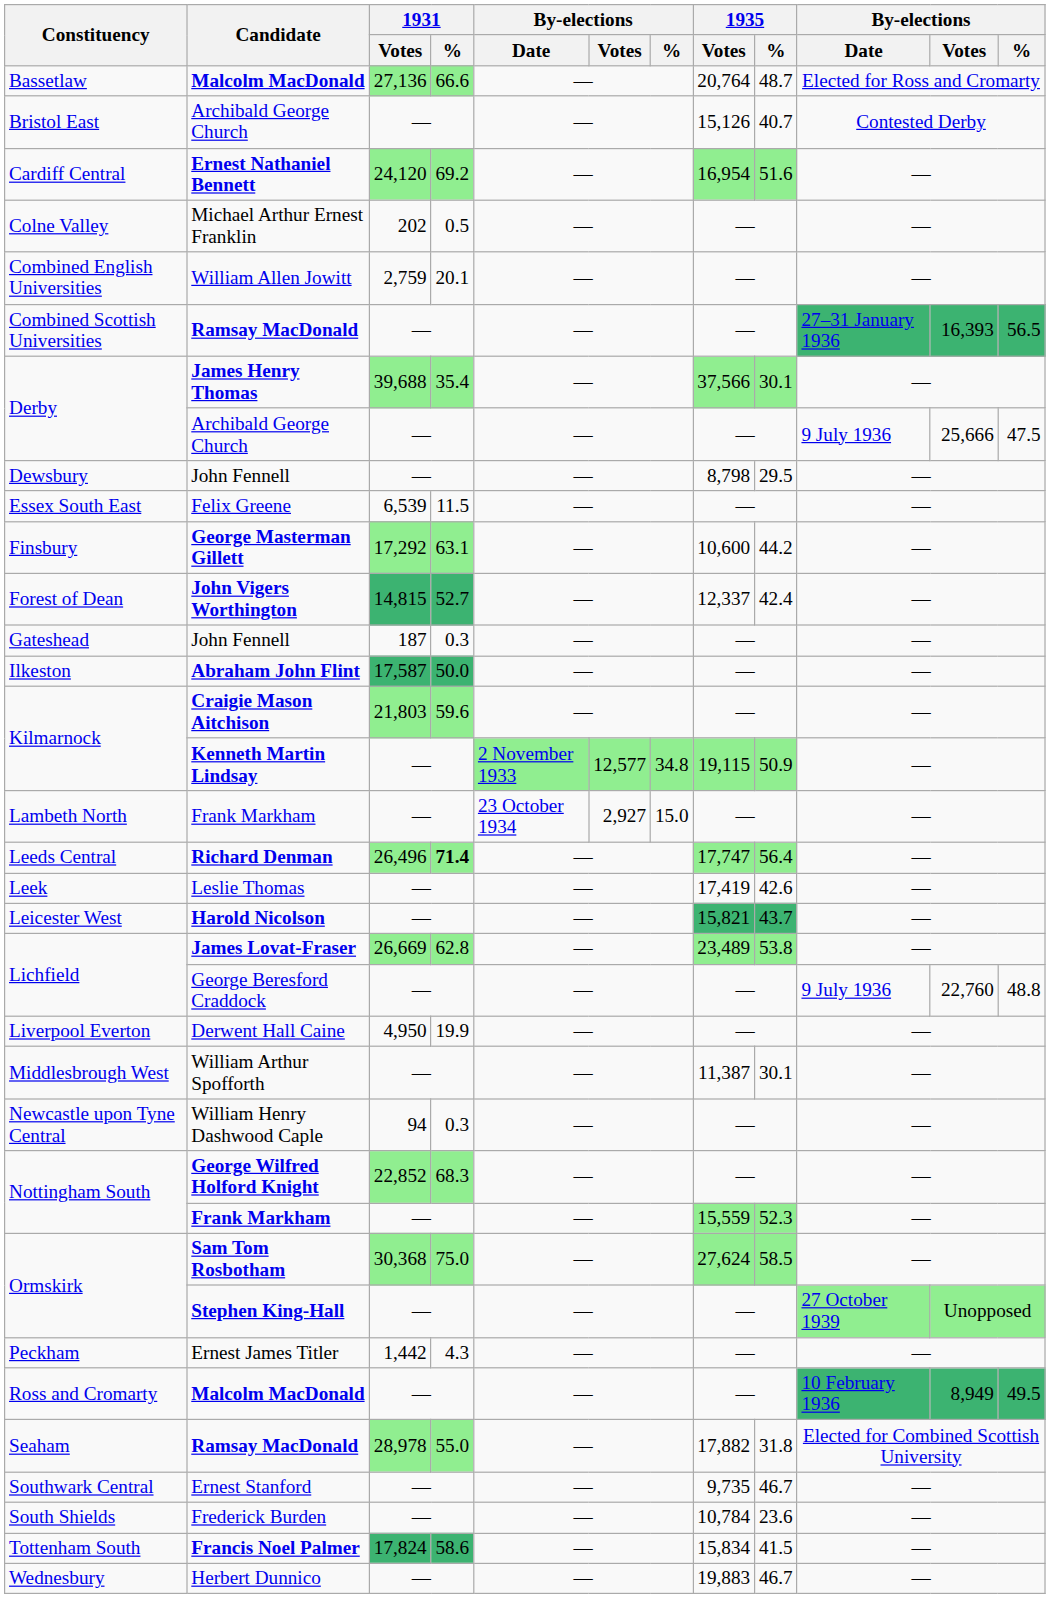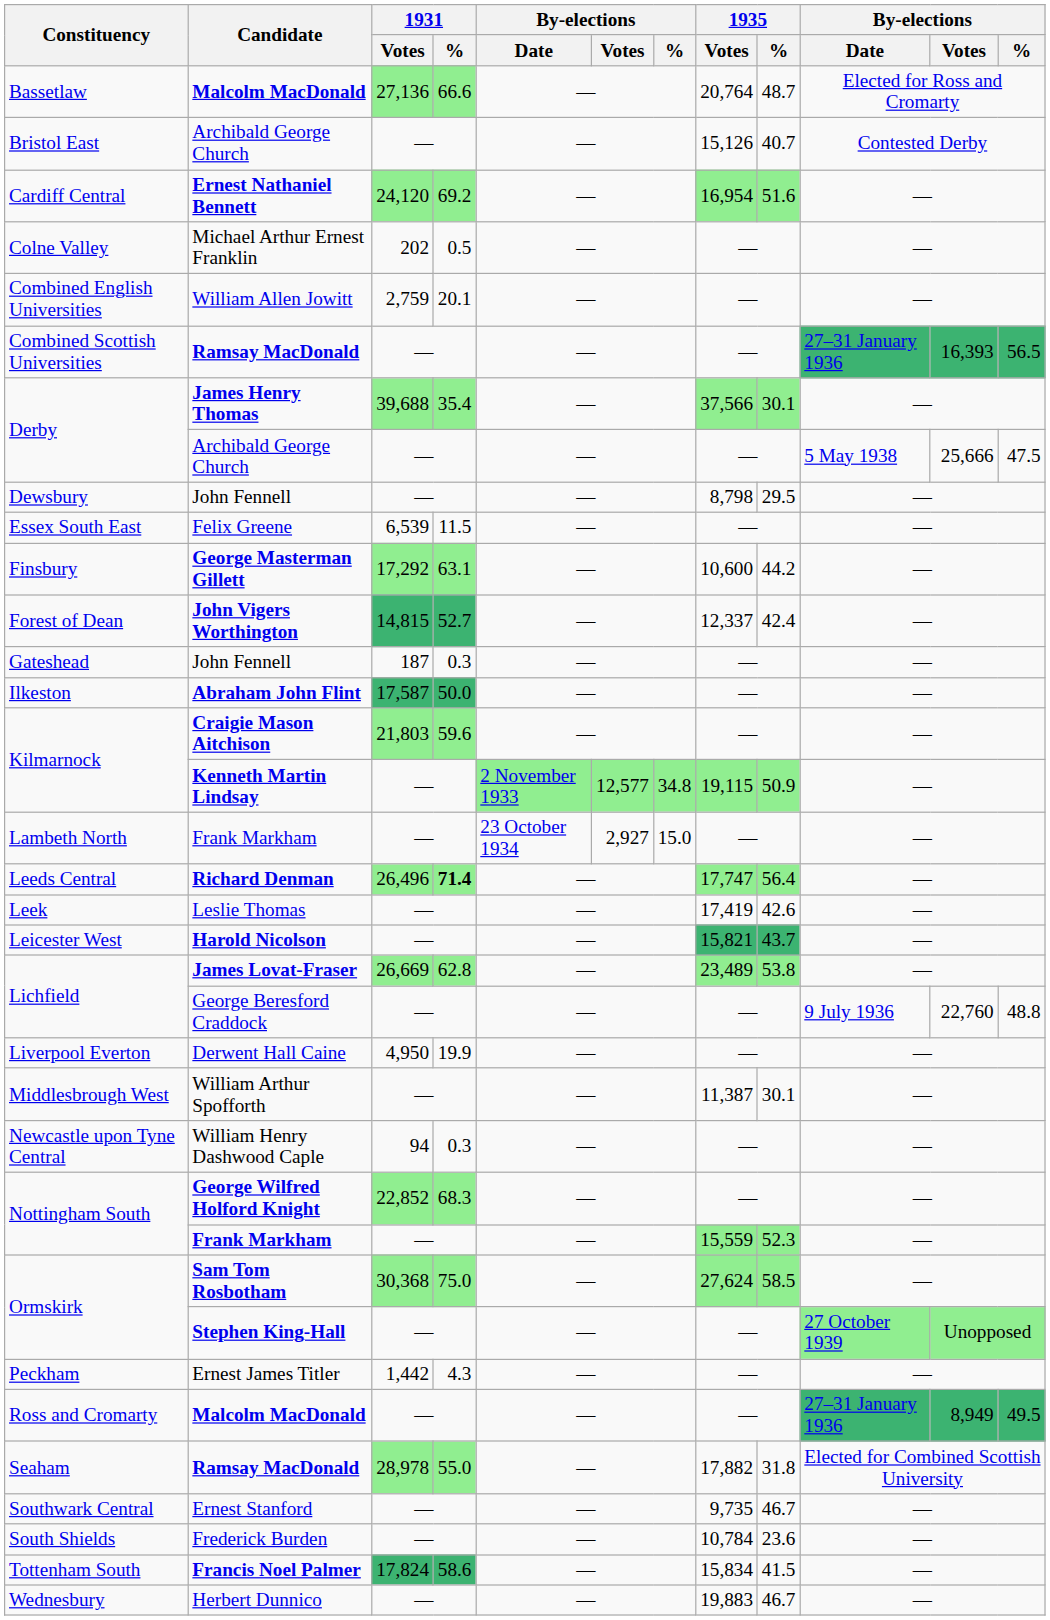 <table class="wikitable">
 <tr>
 <th rowspan=2>Constituency</th>
 <th rowspan=2>Candidate</th>
 <th colspan=2><a href='#'>1931</a></th>
 <th colspan=3>By-elections</th>
 <th colspan=2><a href='#'>1935</a></th>
 <th colspan=3>By-elections</th>
 </tr>
 <tr>
 <th>Votes</th>
 <th>%</th>
 <th>Date</th>
 <th>Votes</th>
 <th>%</th>
 <th>Votes</th>
 <th>%</th>
 <th>Date</th>
 <th>Votes</th>
 <th>%</th>
 </tr>
 <tr>
 <td><a href='#'>Bassetlaw</a></td>
 <td><strong><a href='#'>Malcolm MacDonald</a></strong></td>
 <td align="right" bgcolor=#90EE90>27,136</td>
 <td align="right" bgcolor=#90EE90>66.6</td>
 <td align="center" colspan=3>—</td>
 <td align="right">20,764</td>
 <td align="right">48.7</td>
 <td align="center" colspan=3><a href='#'>Elected for Ross and Cromarty</a></td>
 </tr>
 <tr>
 <td><a href='#'>Bristol East</a></td>
 <td><a href='#'>Archibald George Church</a></td>
 <td align="center" colspan=2>—</td>
 <td align="center" colspan=3>—</td>
 <td align="right">15,126</td>
 <td align="right">40.7</td>
 <td align="center" colspan=3><a href='#'>Contested Derby</a></td>
 </tr>
 <tr>
 <td><a href='#'>Cardiff Central</a></td>
 <td><strong><a href='#'>Ernest Nathaniel Bennett</a></strong></td>
 <td align="right" bgcolor=#90EE90>24,120</td>
 <td align="right" bgcolor=#90EE90>69.2</td>
 <td align="center" colspan=3>—</td>
 <td align="right" bgcolor=#90EE90>16,954</td>
 <td align="right" bgcolor=#90EE90>51.6</td>
 <td align="center" colspan=3>—</td>
 </tr>
 <tr>
 <td><a href='#'>Colne Valley</a></td>
 <td>Michael Arthur Ernest Franklin</td>
 <td align="right">202</td>
 <td align="right">0.5 </td>
 <td align="center" colspan=3>—</td>
 <td align="center" colspan=2>—</td>
 <td align="center" colspan=3>—</td>
 </tr>
 <tr>
 <td><a href='#'>Combined English Universities</a></td>
 <td><a href='#'>William Allen Jowitt</a></td>
 <td align="right">2,759</td>
 <td align="right">20.1</td>
 <td align="center" colspan=3>—</td>
 <td align="center" colspan=2>—</td>
 <td align="center" colspan=3>—</td>
 </tr>
 <tr>
 <td><a href='#'>Combined Scottish Universities</a></td>
 <td><strong><a href='#'>Ramsay MacDonald</a></strong></td>
 <td align="center" colspan=2>—</td>
 <td align="center" colspan=3>—</td>
 <td align="center" colspan=2>—</td>
 <td bgcolor=#3CB371><a href='#'>27–31 January 1936</a></td>
 <td align="right" bgcolor=#3CB371>16,393</td>
 <td align="right" bgcolor=#3CB371>56.5</td>
 </tr>
 <tr>
 <td rowspan=2><a href='#'>Derby</a></td>
 <td><strong><a href='#'>James Henry Thomas</a></strong></td>
 <td align="right" bgcolor=#90EE90>39,688</td>
 <td align="right" bgcolor=#90EE90>35.4 </td>
 <td align="center" colspan=3>—</td>
 <td align="right" bgcolor=#90EE90>37,566</td>
 <td align="right" bgcolor=#90EE90>30.1 </td>
 <td align="center" colspan=3>—</td>
 </tr>
 <tr>
 <td><a href='#'>Archibald George Church</a></td>
 <td align="center" colspan=2>—</td>
 <td align="center" colspan=3>—</td>
 <td align="center" colspan=2>—</td>
-<td><a href='#'>9 July 1936</a></td>
+<td><a href='#'>5 May 1938</a></td>
 <td align="right">25,666</td>
 <td align="right">47.5</td>
 </tr>
 <tr>
 <td><a href='#'>Dewsbury</a></td>
 <td>John Fennell</td>
 <td align="center" colspan=2>—</td>
 <td align="center" colspan=3>—</td>
 <td align="right">8,798</td>
 <td align="right">29.5</td>
 <td align="center" colspan=3>—</td>
 </tr>
 <tr>
 <td><a href='#'>Essex South East</a></td>
 <td><a href='#'>Felix Greene</a></td>
 <td align="right">6,539</td>
 <td align="right">11.5 </td>
 <td align="center" colspan=3>—</td>
 <td align="center" colspan=2>—</td>
 <td align="center" colspan=3>—</td>
 </tr>
 <tr>
 <td><a href='#'>Finsbury</a></td>
 <td><strong><a href='#'>George Masterman Gillett</a></strong></td>
 <td align="right" bgcolor=#90EE90>17,292</td>
 <td align="right" bgcolor=#90EE90>63.1</td>
 <td align="center" colspan=3>—</td>
 <td align="right">10,600</td>
 <td align="right">44.2</td>
 <td align="center" colspan=3>—</td>
 </tr>
 <tr>
 <td><a href='#'>Forest of Dean</a></td>
 <td><strong><a href='#'>John Vigers Worthington</a></strong></td>
 <td align="right" bgcolor=#3CB371>14,815</td>
 <td align="right" bgcolor=#3CB371>52.7</td>
 <td align="center" colspan=3>—</td>
 <td align="right">12,337</td>
 <td align="right">42.4</td>
 <td align="center" colspan=3>—</td>
 </tr>
 <tr>
 <td><a href='#'>Gateshead</a></td>
 <td>John Fennell</td>
 <td align="right">187</td>
 <td align="right">0.3 </td>
 <td align="center" colspan=3>—</td>
 <td align="center" colspan=2>—</td>
 <td align="center" colspan=3>—</td>
 </tr>
 <tr>
 <td><a href='#'>Ilkeston</a></td>
 <td><strong><a href='#'>Abraham John Flint</a></strong></td>
 <td align="right" bgcolor=#3CB371>17,587</td>
 <td align="right" bgcolor=#3CB371>50.0 </td>
 <td align="center" colspan=3>—</td>
 <td align="center" colspan=2>—</td>
 <td align="center" colspan=3>—</td>
 </tr>
 <tr>
 <td rowspan=2><a href='#'>Kilmarnock</a></td>
 <td><strong><a href='#'>Craigie Mason Aitchison</a></strong></td>
 <td align="right" bgcolor=#90EE90>21,803</td>
 <td align="right" bgcolor=#90EE90>59.6</td>
 <td align="center" colspan=3>—</td>
 <td align="center" colspan=2>—</td>
 <td align="center" colspan=3>—</td>
 </tr>
 <tr>
 <td><strong><a href='#'>Kenneth Martin Lindsay</a></strong></td>
 <td align="center" colspan=2>—</td>
 <td bgcolor=#90EE90><a href='#'>2 November 1933</a></td>
 <td align="right" bgcolor=#90EE90>12,577</td>
 <td align="right" bgcolor=#90EE90>34.8</td>
 <td align="right" bgcolor=#90EE90>19,115</td>
 <td align="right" bgcolor=#90EE90>50.9</td>
 <td align="center" colspan=3>—</td>
 </tr>
 <tr>
 <td><a href='#'>Lambeth North</a></td>
 <td><a href='#'>Frank Markham</a></td>
 <td align="center" colspan=2>—</td>
 <td><a href='#'>23 October 1934</a></td>
 <td align="right">2,927</td>
 <td align="right">15.0</td>
 <td align="center" colspan=2>—</td>
 <td align="center" colspan=3>—</td>
 </tr>
 <tr>
 <td><a href='#'>Leeds Central</a></td>
 <td><strong><a href='#'>Richard Denman</a></strong></td>
 <td align="right" bgcolor=#90EE90>26,496</td>
 <td align="right" bgcolor=#90EE90><strong>71.4</strong></td>
 <td align="center" colspan=3>—</td>
 <td align="right" bgcolor=#90EE90>17,747</td>
 <td align="right" bgcolor=#90EE90>56.4</td>
 <td align="center" colspan=3>—</td>
 </tr>
 <tr>
 <td><a href='#'>Leek</a></td>
 <td><a href='#'>Leslie Thomas</a></td>
 <td align="center" colspan=2>—</td>
 <td align="center" colspan=3>—</td>
 <td align="right">17,419</td>
 <td align="right">42.6</td>
 <td align="center" colspan=3>—</td>
 </tr>
 <tr>
 <td><a href='#'>Leicester West</a></td>
 <td><strong><a href='#'>Harold Nicolson</a></strong></td>
 <td align="center" colspan=2>—</td>
 <td align="center" colspan=3>—</td>
 <td align="right" bgcolor=#3CB371>15,821</td>
 <td align="right" bgcolor=#3CB371>43.7 </td>
 <td align="center" colspan=3>—</td>
 </tr>
 <tr>
 <td rowspan=2><a href='#'>Lichfield</a></td>
 <td><strong><a href='#'>James Lovat-Fraser</a></strong></td>
 <td align="right" bgcolor=#90EE90>26,669</td>
 <td align="right" bgcolor=#90EE90>62.8</td>
 <td align="center" colspan=3>—</td>
 <td align="right" bgcolor=#90EE90>23,489</td>
 <td align="right" bgcolor=#90EE90>53.8</td>
 <td align="center" colspan=3>—</td>
 </tr>
 <tr>
 <td><a href='#'>George Beresford Craddock</a></td>
 <td align="center" colspan=2>—</td>
 <td align="center" colspan=3>—</td>
 <td align="center" colspan=2>—</td>
 <td><a href='#'>9 July 1936</a></td>
 <td align="right">22,760</td>
 <td align="right">48.8</td>
 </tr>
 <tr>
 <td><a href='#'>Liverpool Everton</a></td>
 <td><a href='#'>Derwent Hall Caine</a></td>
 <td align="right">4,950</td>
 <td align="right">19.9 </td>
 <td align="center" colspan=3>—</td>
 <td align="center" colspan=2>—</td>
 <td align="center" colspan=3>—</td>
 </tr>
 <tr>
 <td><a href='#'>Middlesbrough West</a></td>
 <td>William Arthur Spofforth</td>
 <td align="center" colspan=2>—</td>
 <td align="center" colspan=3>—</td>
 <td align="right">11,387</td>
 <td align="right">30.1</td>
 <td align="center" colspan=3>—</td>
 </tr>
 <tr>
 <td><a href='#'>Newcastle upon Tyne Central</a></td>
 <td>William Henry Dashwood Caple</td>
 <td align="right">94</td>
 <td align="right">0.3 </td>
 <td align="center" colspan=3>—</td>
 <td align="center" colspan=2>—</td>
 <td align="center" colspan=3>—</td>
 </tr>
 <tr>
 <td rowspan=2><a href='#'>Nottingham South</a></td>
 <td><strong><a href='#'>George Wilfred Holford Knight</a></strong></td>
 <td align="right" bgcolor=#90EE90>22,852</td>
 <td align="right" bgcolor=#90EE90>68.3</td>
 <td align="center" colspan=3>—</td>
 <td align="center" colspan=2>—</td>
 <td align="center" colspan=3>—</td>
 </tr>
 <tr>
 <td><strong><a href='#'>Frank Markham</a></strong></td>
 <td align="center" colspan=2>—</td>
 <td align="center" colspan=3>—</td>
 <td align="right" bgcolor=#90EE90>15,559</td>
 <td align="right" bgcolor=#90EE90>52.3</td>
 <td align="center" colspan=3>—</td>
 </tr>
 <tr>
 <td rowspan=2><a href='#'>Ormskirk</a></td>
 <td><strong><a href='#'>Sam Tom Rosbotham</a></strong></td>
 <td align="right" bgcolor=#90EE90>30,368</td>
 <td align="right" bgcolor=#90EE90>75.0</td>
 <td align="center" colspan=3>—</td>
 <td align="right" bgcolor=#90EE90>27,624</td>
 <td align="right" bgcolor=#90EE90>58.5</td>
 <td align="center" colspan=3>—</td>
 </tr>
 <tr>
 <td><strong><a href='#'>Stephen King-Hall</a></strong></td>
 <td align="center" colspan=2>—</td>
 <td align="center" colspan=3>—</td>
 <td align="center" colspan=2>—</td>
 <td bgcolor=#90EE90><a href='#'>27 October 1939</a></td>
 <td align="center" colspan=2 bgcolor=#90EE90>Unopposed</td>
 </tr>
 <tr>
 <td><a href='#'>Peckham</a></td>
 <td>Ernest James Titler</td>
 <td align="right">1,442</td>
 <td align="right">4.3</td>
 <td align="center" colspan=3>—</td>
 <td align="center" colspan=2>—</td>
 <td align="center" colspan=3>—</td>
 </tr>
 <tr>
 <td><a href='#'>Ross and Cromarty</a></td>
 <td><strong><a href='#'>Malcolm MacDonald</a></strong></td>
 <td align="center" colspan=2>—</td>
 <td align="center" colspan=3>—</td>
 <td align="center" colspan=2>—</td>
-<td bgcolor=#3CB371><a href='#'>10 February 1936</a></td>
+<td bgcolor=#3CB371><a href='#'>27–31 January 1936</a></td>
 <td align="right" bgcolor=#3CB371>8,949</td>
 <td align="right" bgcolor=#3CB371>49.5</td>
 </tr>
 <tr>
 <td><a href='#'>Seaham</a></td>
 <td><strong><a href='#'>Ramsay MacDonald</a></strong></td>
 <td align="right" bgcolor=#90EE90>28,978</td>
 <td align="right" bgcolor=#90EE90>55.0</td>
 <td align="center" colspan=3>—</td>
 <td align="right">17,882</td>
 <td align="right">31.8</td>
 <td align="center" colspan=3><a href='#'>Elected for Combined Scottish University</a></td>
 </tr>
 <tr>
 <td><a href='#'>Southwark Central</a></td>
 <td><a href='#'>Ernest Stanford</a></td>
 <td align="center" colspan=2>—</td>
 <td align="center" colspan=3>—</td>
 <td align="right">9,735</td>
 <td align="right">46.7</td>
 <td align="center" colspan=3>—</td>
 </tr>
 <tr>
 <td><a href='#'>South Shields</a></td>
 <td><a href='#'>Frederick Burden</a></td>
 <td align="center" colspan=2>—</td>
 <td align="center" colspan=3>—</td>
 <td align="right">10,784</td>
 <td align="right">23.6</td>
 <td align="center" colspan=3>—</td>
 </tr>
 <tr>
 <td><a href='#'>Tottenham South</a></td>
 <td><strong><a href='#'>Francis Noel Palmer</a></strong></td>
 <td align="right" bgcolor=#3CB371>17,824</td>
 <td align="right" bgcolor=#3CB371>58.6</td>
 <td align="center" colspan=3>—</td>
 <td align="right">15,834</td>
 <td align="right">41.5</td>
 <td align="center" colspan=3>—</td>
 </tr>
 <tr>
 <td><a href='#'>Wednesbury</a></td>
 <td><a href='#'>Herbert Dunnico</a></td>
 <td align="center" colspan=2>—</td>
 <td align="center" colspan=3>—</td>
 <td align="right">19,883</td>
 <td align="right">46.7</td>
 <td align="center" colspan=3>—</td>
 </tr>
 </table>
